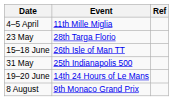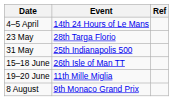 <table class="wikitable" style="font-size: 85%">
 <tr>
 <th>Date</th>
 <th>Event</th>
 <th>Ref</th>
 </tr>
 <tr>
 <td>4–5 April</td>
-<td><a href='#'>11th Mille Miglia</a></td>
+<td><a href='#'>14th 24 Hours of Le Mans</a></td>
 <td></td>
 </tr>
 <tr>
 <td>23 May</td>
 <td><a href='#'>28th Targa Florio</a></td>
 <td></td>
 </tr>
 <tr>
+<td>31 May</td>
+<td><a href='#'>25th Indianapolis 500</a></td>
+<td></td>
+</tr>
+<tr>
 <td>15–18 June</td>
 <td><a href='#'>26th Isle of Man TT</a></td>
 <td></td>
 </tr>
 <tr>
-<td>31 May</td>
-<td><a href='#'>25th Indianapolis 500</a></td>
-<td></td>
-</tr>
-<tr>
 <td>19–20 June</td>
-<td><a href='#'>14th 24 Hours of Le Mans</a></td>
+<td><a href='#'>11th Mille Miglia</a></td>
 <td></td>
 </tr>
 <tr>
 <td>8 August</td>
 <td><a href='#'>9th Monaco Grand Prix</a></td>
 <td></td>
 </tr>
 </table>
